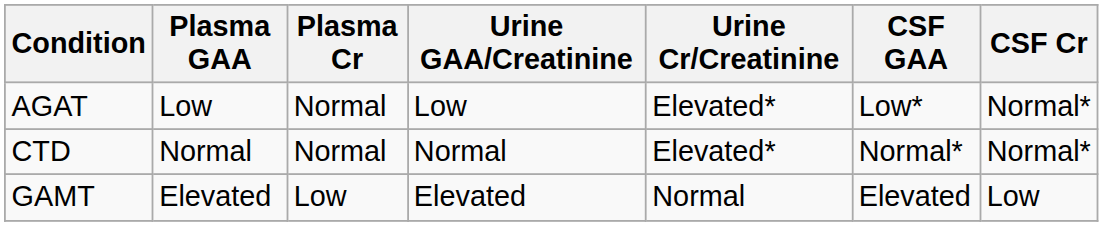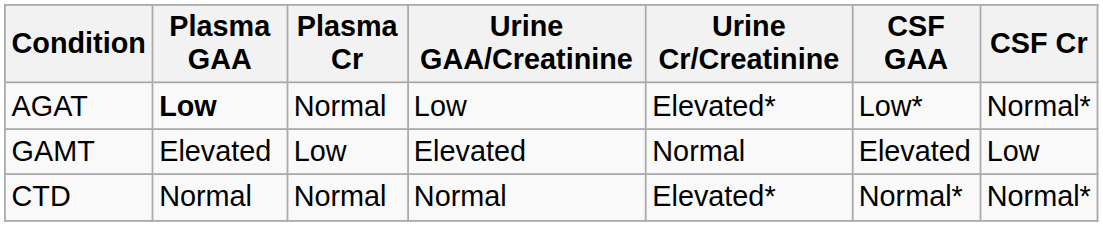 <table class="wikitable">
 <tr>
 <th>Condition</th>
 <th>Plasma GAA</th>
 <th>Plasma Cr</th>
 <th>Urine GAA/Creatinine</th>
 <th>Urine Cr/Creatinine</th>
 <th>CSF GAA</th>
 <th>CSF Cr</th>
 </tr>
 <tr>
 <td>AGAT</td>
-<td>Low</td>
+<td><strong>Low</strong></td>
 <td>Normal</td>
 <td>Low</td>
 <td>Elevated*</td>
 <td>Low*</td>
-<td>Normal*</td>
-</tr>
-<tr>
-<td>CTD</td>
-<td>Normal</td>
-<td>Normal</td>
-<td>Normal</td>
-<td>Elevated*</td>
-<td>Normal*</td>
 <td>Normal*</td>
 </tr>
 <tr>
 <td>GAMT</td>
 <td>Elevated</td>
 <td>Low</td>
 <td>Elevated</td>
 <td>Normal</td>
 <td>Elevated</td>
 <td>Low</td>
 </tr>
+<tr>
+<td>CTD</td>
+<td>Normal</td>
+<td>Normal</td>
+<td>Normal</td>
+<td>Elevated*</td>
+<td>Normal*</td>
+<td>Normal*</td>
+</tr>
 </table>
